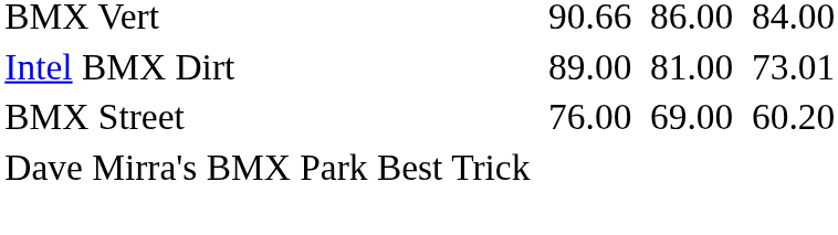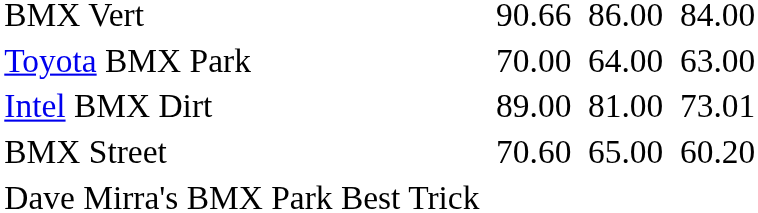 <table>
 <tr>
 <td>BMX Vert</td>
 <td></td>
 <td>90.66</td>
 <td></td>
 <td>86.00</td>
 <td></td>
 <td>84.00</td>
+</tr>
+<tr>
+<td><a href='#'>Toyota</a> BMX Park</td>
+<td></td>
+<td>70.00</td>
+<td></td>
+<td>64.00</td>
+<td></td>
+<td>63.00</td>
 </tr>
 <tr>
 <td><a href='#'>Intel</a> BMX Dirt</td>
 <td></td>
 <td>89.00</td>
 <td></td>
 <td>81.00</td>
 <td></td>
 <td>73.01</td>
 </tr>
 <tr>
 <td>BMX Street</td>
 <td></td>
-<td>76.00</td>
+<td>70.60</td>
 <td></td>
-<td>69.00</td>
+<td>65.00</td>
 <td></td>
 <td>60.20</td>
 </tr>
 <tr>
 <td>Dave Mirra's BMX Park Best Trick</td>
 <td></td>
 <td></td>
 </tr>
 </table>
